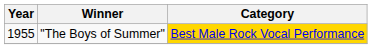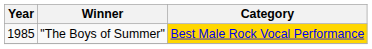 <table class="wikitable">
 <tr>
 <th>Year</th>
 <th>Winner</th>
 <th>Category</th>
 </tr>
 <tr>
-<td>1955</td>
+<td>1985</td>
 <td>"The Boys of Summer"</td>
 <td style="background: gold;"><a href='#'>Best Male Rock Vocal Performance</a></td>
 </tr>
 <tr>
 </tr>
 </table>
